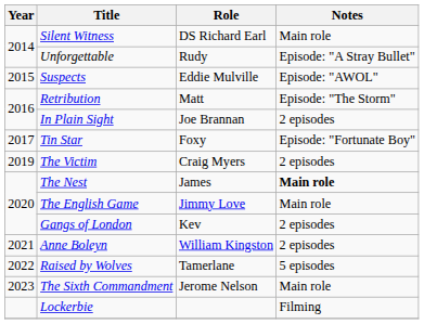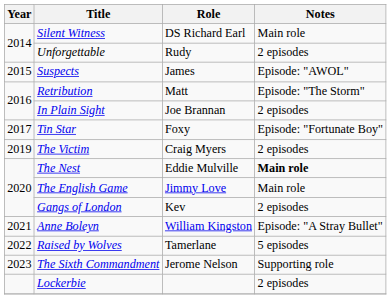 <table class="wikitable sortable">
 <tr>
 <th>Year</th>
 <th>Title</th>
 <th>Role</th>
 <th class="unsortable">Notes</th>
 </tr>
 <tr>
 <td rowspan="2">2014</td>
 <td><em><a href='#'>Silent Witness</a></em></td>
 <td>DS Richard Earl</td>
 <td>Main role</td>
 </tr>
 <tr>
 <td><em>Unforgettable</em></td>
 <td>Rudy</td>
-<td>Episode: "A Stray Bullet"</td>
+<td>2 episodes</td>
 </tr>
 <tr>
 <td>2015</td>
 <td><em><a href='#'>Suspects</a></em></td>
-<td>Eddie Mulville</td>
+<td>James</td>
 <td>Episode: "AWOL"</td>
 </tr>
 <tr>
 <td rowspan="2">2016</td>
 <td><em><a href='#'>Retribution</a></em></td>
 <td>Matt</td>
 <td>Episode: "The Storm"</td>
 </tr>
 <tr>
 <td><em><a href='#'>In Plain Sight</a></em></td>
 <td>Joe Brannan</td>
 <td>2 episodes</td>
 </tr>
 <tr>
 <td>2017</td>
 <td><em><a href='#'>Tin Star</a></em></td>
 <td>Foxy</td>
 <td>Episode: "Fortunate Boy"</td>
 </tr>
 <tr>
 <td>2019</td>
 <td><em><a href='#'>The Victim</a></em></td>
 <td>Craig Myers</td>
 <td>2 episodes</td>
 </tr>
 <tr>
 <td rowspan="3">2020</td>
 <td><em><a href='#'>The Nest</a></em></td>
-<td>James</td>
+<td>Eddie Mulville</td>
 <td><strong>Main role</strong></td>
 </tr>
 <tr>
 <td><em><a href='#'>The English Game</a></em></td>
 <td><a href='#'>Jimmy Love</a></td>
 <td>Main role</td>
 </tr>
 <tr>
 <td><em><a href='#'>Gangs of London</a></em></td>
 <td>Kev</td>
 <td>2 episodes</td>
 </tr>
 <tr>
 <td>2021</td>
 <td><em><a href='#'>Anne Boleyn</a></em></td>
 <td><a href='#'>William Kingston</a></td>
-<td>2 episodes</td>
+<td>Episode: "A Stray Bullet"</td>
 </tr>
 <tr>
 <td>2022</td>
 <td><em><a href='#'>Raised by Wolves</a></em></td>
 <td>Tamerlane</td>
 <td>5 episodes</td>
 </tr>
 <tr>
 <td>2023</td>
 <td><em><a href='#'>The Sixth Commandment</a></em></td>
 <td>Jerome Nelson</td>
-<td>Main role</td>
+<td>Supporting role</td>
 </tr>
 <tr>
 <td></td>
 <td><em><a href='#'>Lockerbie</a></em></td>
 <td></td>
-<td>Filming</td>
+<td>2 episodes</td>
 </tr>
 <tr>
 </tr>
 </table>
